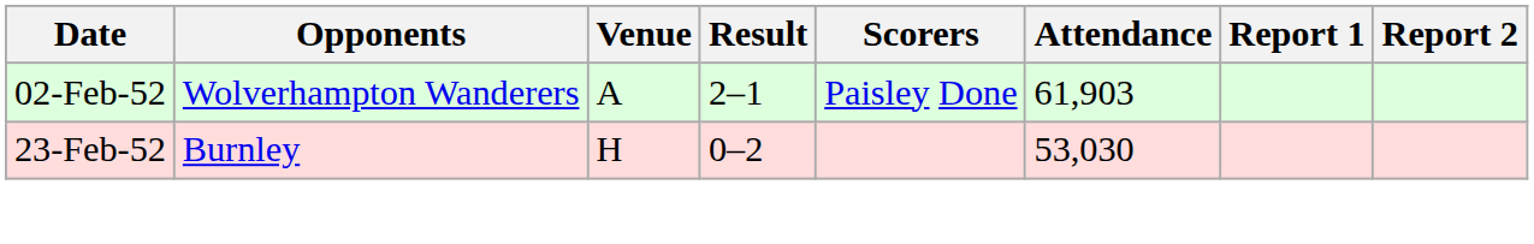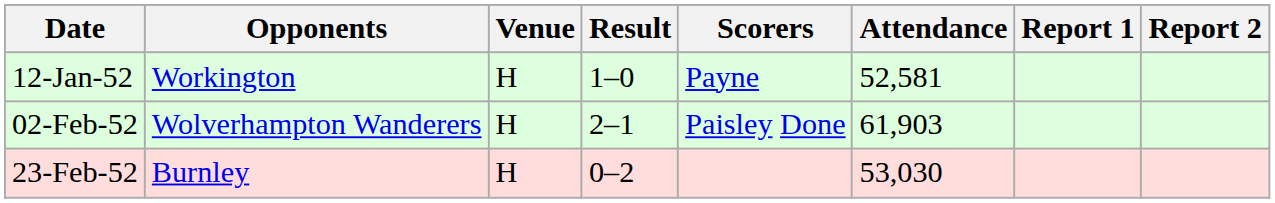 <table class=wikitable>
 <tr>
 <th>Date</th>
 <th>Opponents</th>
 <th>Venue</th>
 <th>Result</th>
 <th>Scorers</th>
 <th>Attendance</th>
 <th>Report 1</th>
 <th>Report 2</th>
 </tr>
 <tr bgcolor="#ddffdd">
+<td>12-Jan-52</td>
+<td><a href='#'>Workington</a></td>
+<td>H</td>
+<td>1–0</td>
+<td><a href='#'>Payne</a> </td>
+<td>52,581</td>
+<td></td>
+<td></td>
+</tr>
+<tr bgcolor="#ddffdd">
 <td>02-Feb-52</td>
 <td><a href='#'>Wolverhampton Wanderers</a></td>
-<td>A</td>
+<td>H</td>
 <td>2–1</td>
 <td><a href='#'>Paisley</a>  <a href='#'>Done</a> </td>
 <td>61,903</td>
 <td></td>
 <td></td>
 </tr>
 <tr bgcolor="#ffdddd">
 <td>23-Feb-52</td>
 <td><a href='#'>Burnley</a></td>
 <td>H</td>
 <td>0–2</td>
 <td></td>
 <td>53,030</td>
 <td></td>
 <td></td>
 </tr>
 </table>
